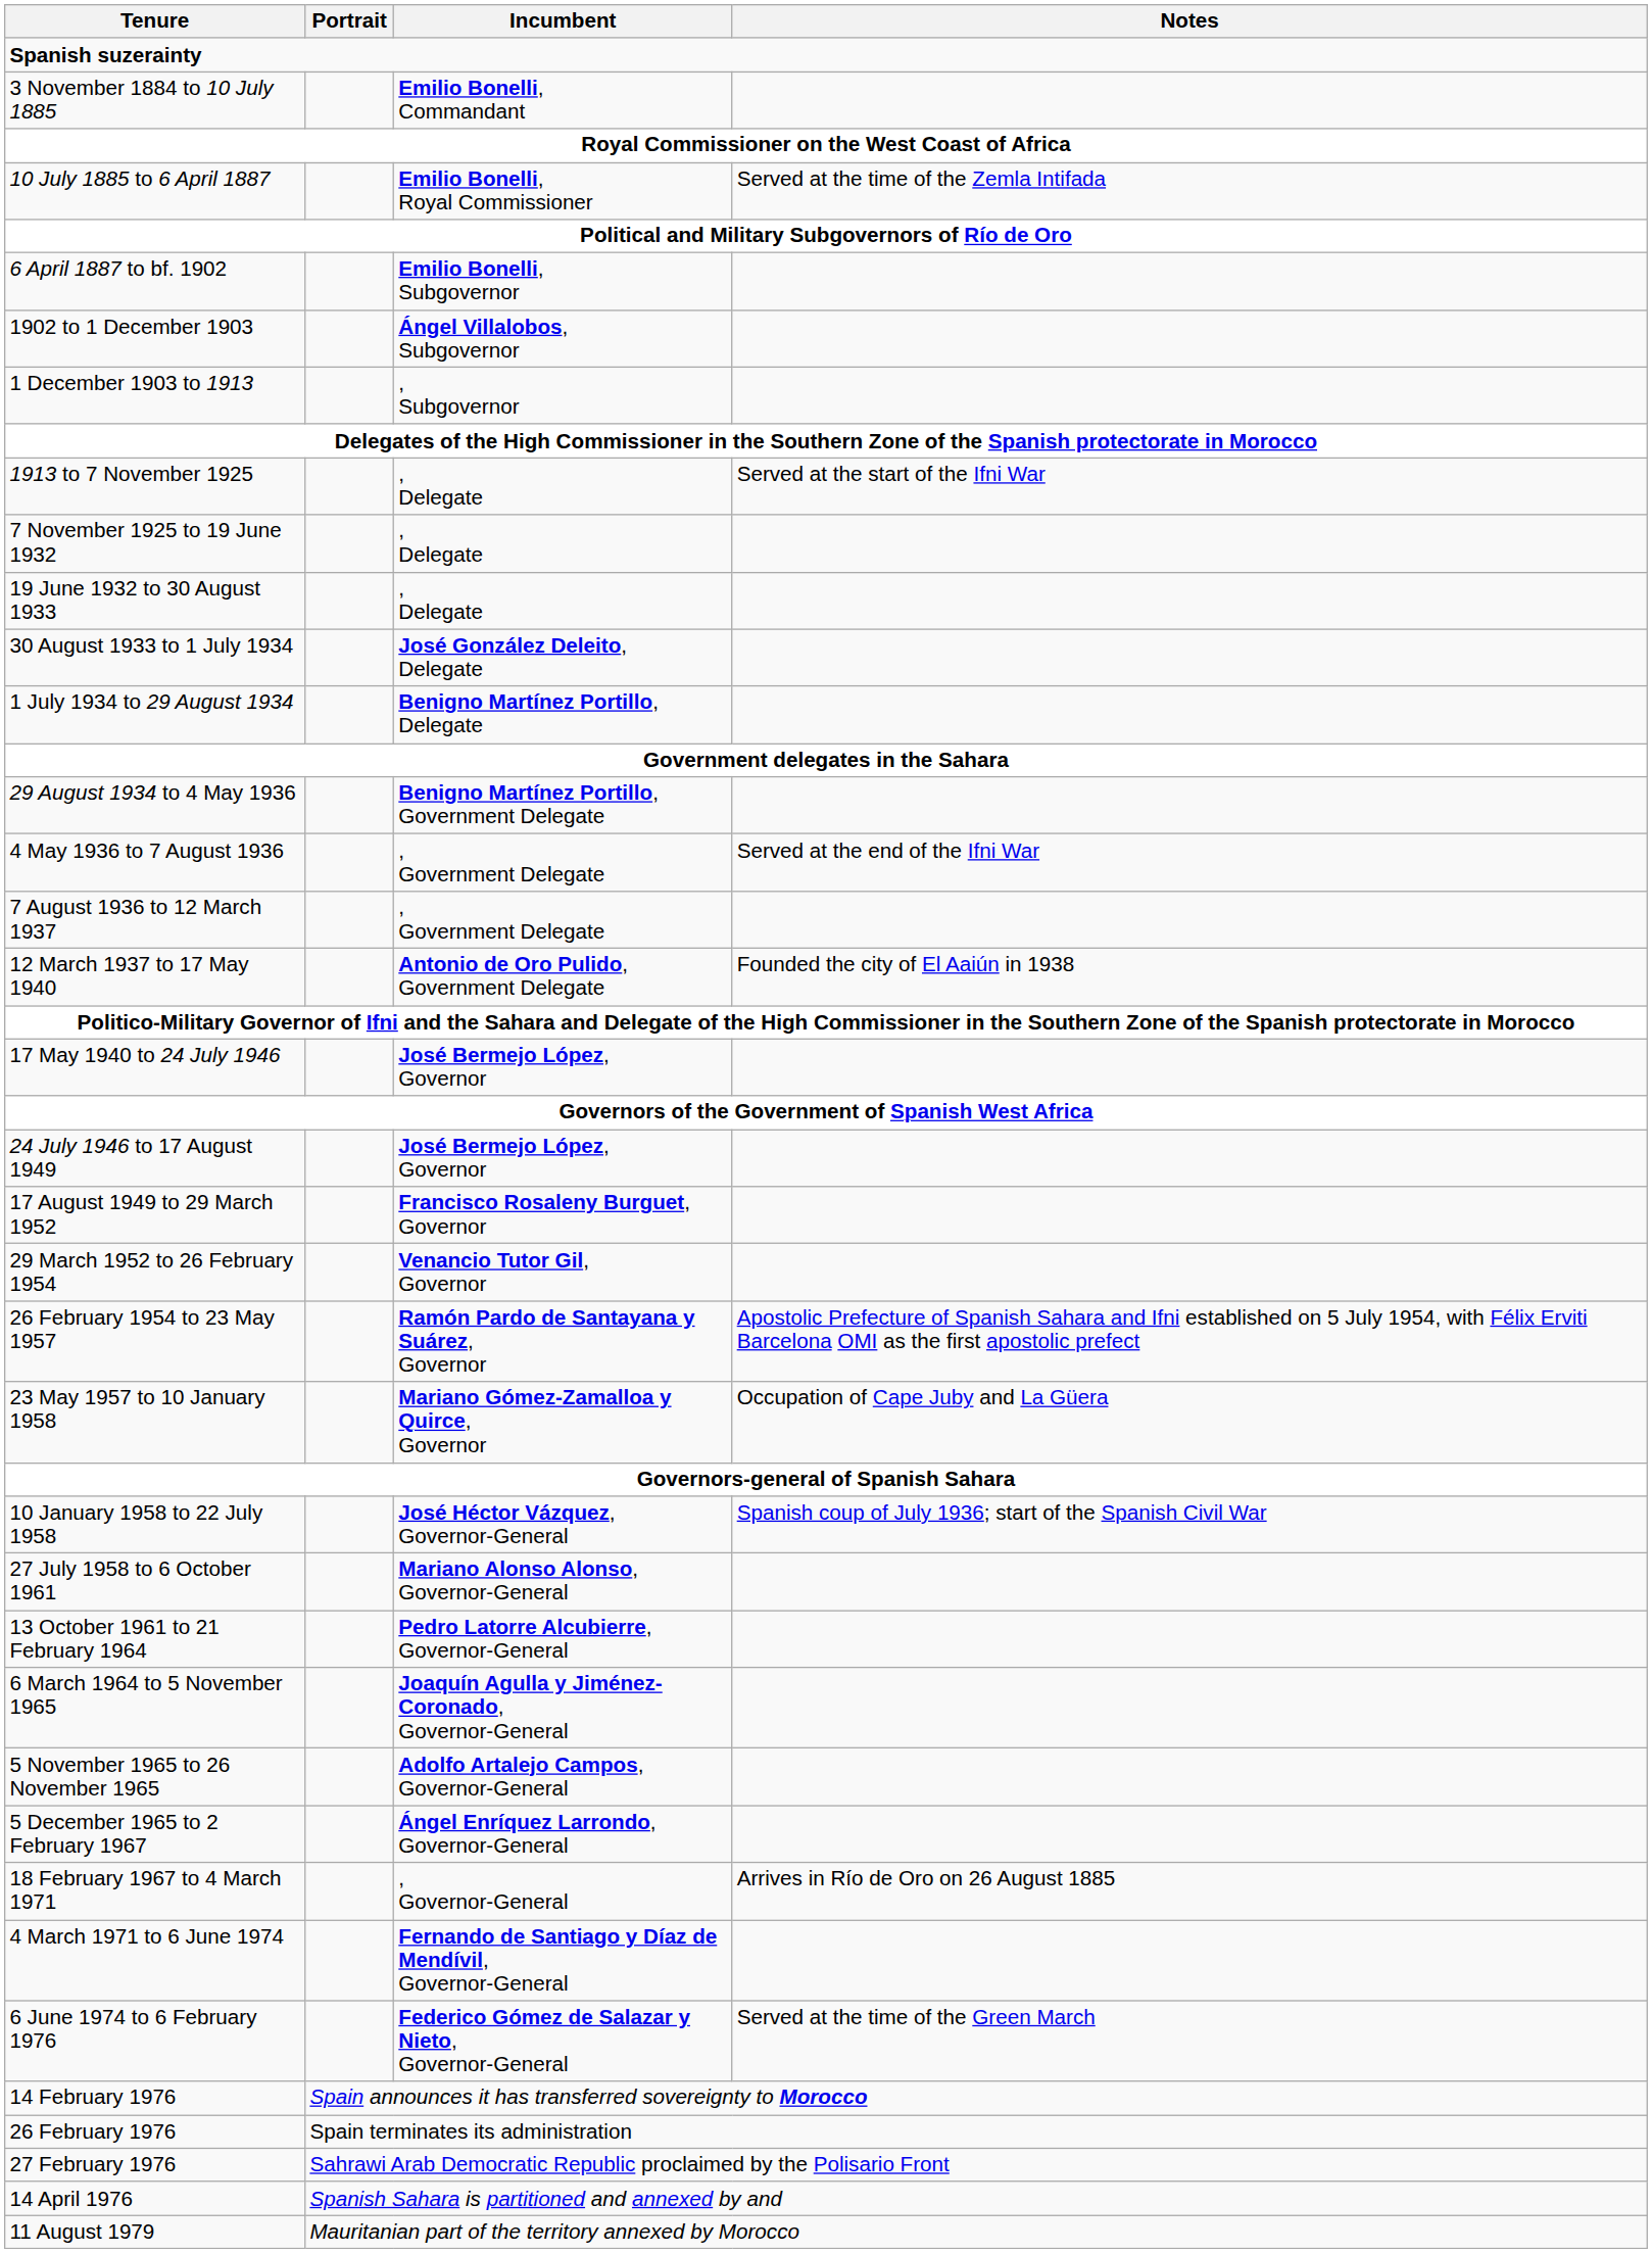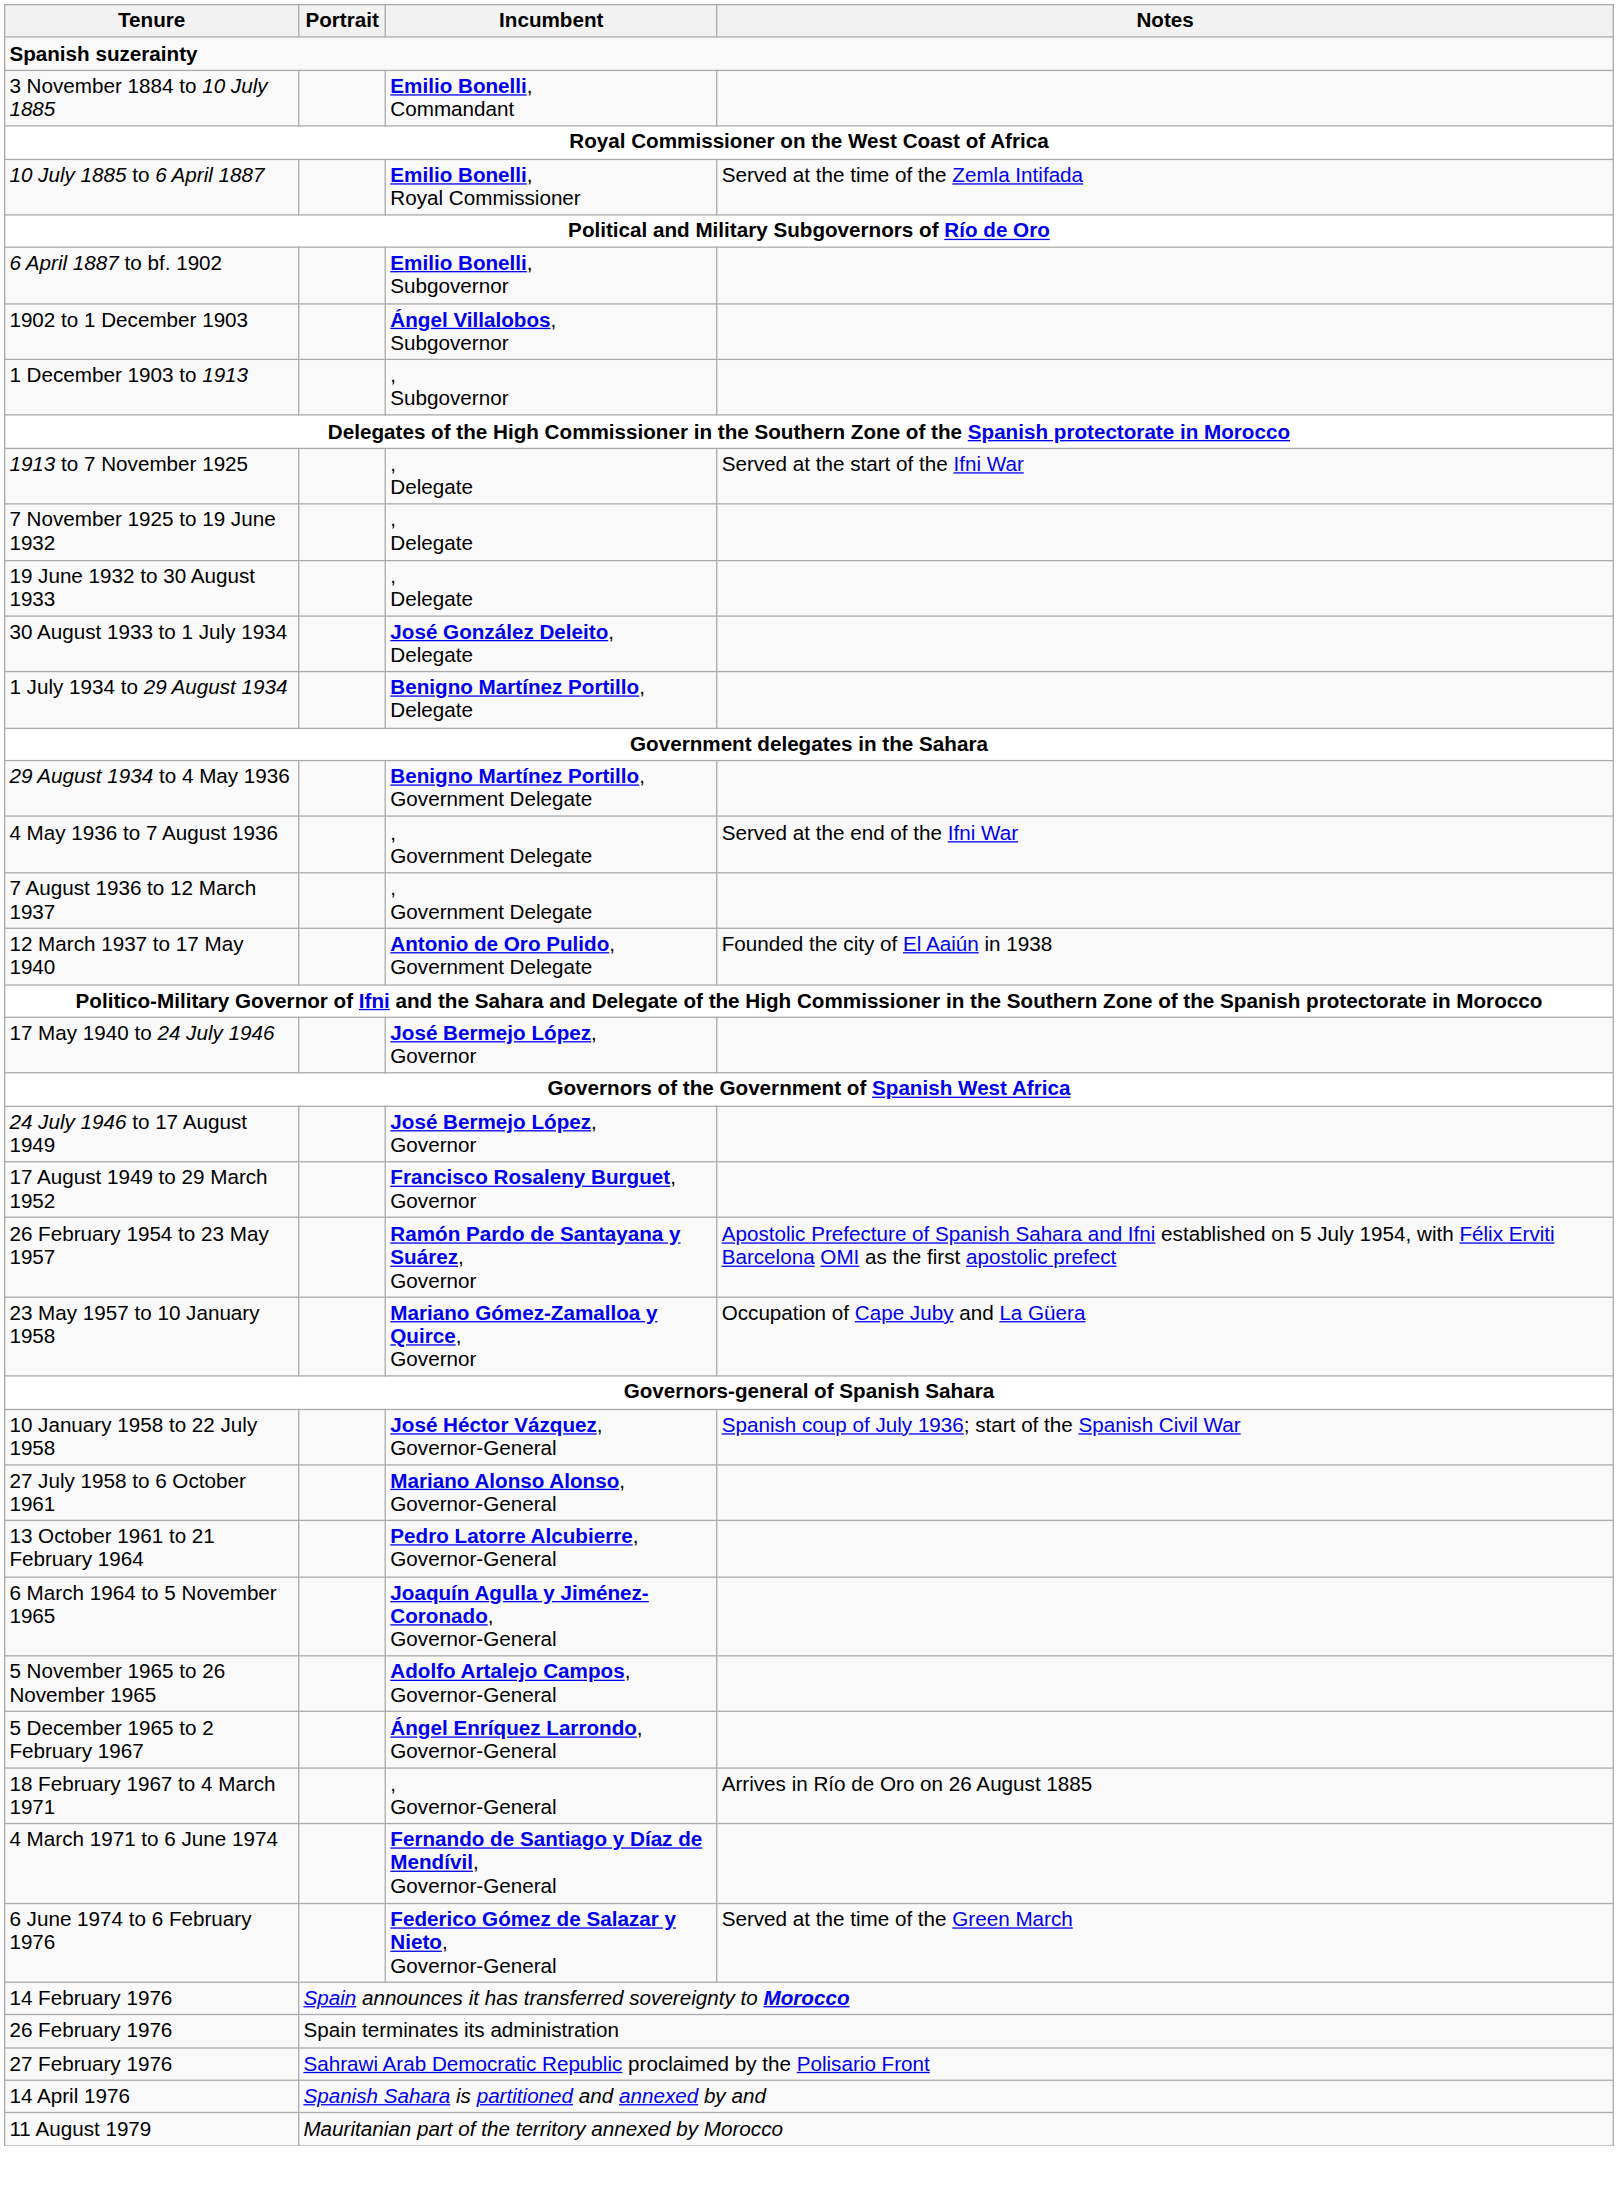 <table class="wikitable">
 <tr align=left>
 <th>Tenure</th>
 <th width=60px>Portrait</th>
 <th>Incumbent</th>
 <th>Notes</th>
 </tr>
 <tr valign=top>
 <td colspan="4"><strong>Spanish suzerainty</strong></td>
 </tr>
 <tr valign=top>
 <td>3 November 1884 to <em>10 July 1885</em></td>
 <td></td>
 <td><strong><a href='#'>Emilio Bonelli</a></strong>, <br>Commandant</td>
 <td></td>
 </tr>
 <tr align=center bgcolor="white">
 <td colspan="4"><strong>Royal Commissioner on the West Coast of Africa</strong></td>
 </tr>
 <tr valign=top>
 <td><em>10 July 1885</em> to <em>6 April 1887</em></td>
 <td></td>
 <td><strong><a href='#'>Emilio Bonelli</a></strong>, <br>Royal Commissioner</td>
 <td>Served at the time of the <a href='#'>Zemla Intifada</a></td>
 </tr>
 <tr align=center bgcolor="white">
 <td colspan="4"><strong>Political and Military Subgovernors of <a href='#'>Río de Oro</a></strong><br></td>
 </tr>
 <tr valign=top>
 <td><em>6 April 1887</em> to bf. 1902</td>
 <td></td>
 <td><strong><a href='#'>Emilio Bonelli</a></strong>, <br>Subgovernor</td>
 <td></td>
 </tr>
 <tr valign=top>
 <td>1902 to 1 December 1903</td>
 <td></td>
 <td><strong><a href='#'>Ángel Villalobos</a></strong>, <br>Subgovernor</td>
 <td></td>
 </tr>
 <tr valign=top>
 <td>1 December 1903 to <em>1913</em></td>
 <td></td>
 <td><strong></strong>, <br>Subgovernor</td>
 <td></td>
 </tr>
 <tr align=center bgcolor="white">
 <td colspan="4"><strong>Delegates of the High Commissioner in the Southern Zone of the <a href='#'>Spanish protectorate in Morocco</a></strong><br></td>
 </tr>
 <tr valign=top>
 <td><em>1913</em> to 7 November 1925</td>
 <td></td>
 <td><strong></strong>, <br>Delegate</td>
 <td>Served at the start of the <a href='#'>Ifni War</a></td>
 </tr>
 <tr valign=top>
 <td>7 November 1925 to 19 June 1932</td>
 <td></td>
 <td><strong></strong>, <br>Delegate</td>
 <td></td>
 </tr>
 <tr valign=top>
 <td>19 June 1932 to 30 August 1933</td>
 <td></td>
 <td><strong></strong>, <br>Delegate</td>
 <td></td>
 </tr>
 <tr valign=top>
 <td>30 August 1933 to 1 July 1934</td>
 <td></td>
 <td><strong><a href='#'>José González Deleito</a></strong>, <br>Delegate</td>
 <td></td>
 </tr>
 <tr valign=top>
 <td>1 July 1934 to <em>29 August 1934</em></td>
 <td></td>
 <td><strong><a href='#'>Benigno Martínez Portillo</a></strong>, <br>Delegate</td>
 <td></td>
 </tr>
 <tr align=center bgcolor="white">
 <td colspan="4"><strong>Government delegates in the Sahara</strong><br></td>
 </tr>
 <tr valign=top>
 <td><em>29 August 1934</em> to 4 May 1936</td>
 <td></td>
 <td><strong><a href='#'>Benigno Martínez Portillo</a></strong>, <br>Government Delegate</td>
 <td></td>
 </tr>
 <tr valign=top>
 <td>4 May 1936 to 7 August 1936</td>
 <td></td>
 <td><strong></strong>, <br>Government Delegate</td>
 <td>Served at the end of the <a href='#'>Ifni War</a></td>
 </tr>
 <tr valign=top>
 <td>7 August 1936 to 12 March 1937</td>
 <td></td>
 <td><strong></strong>, <br>Government Delegate</td>
 <td></td>
 </tr>
 <tr valign=top>
 <td>12 March 1937 to 17 May 1940</td>
 <td></td>
 <td><strong><a href='#'>Antonio de Oro Pulido</a></strong>, <br>Government Delegate</td>
 <td>Founded the city of <a href='#'>El Aaiún</a> in 1938</td>
 </tr>
 <tr align=center bgcolor="white">
 <td colspan="4"><strong>Politico-Military Governor of <a href='#'>Ifni</a> and the Sahara and Delegate of the High Commissioner in the Southern Zone of the Spanish protectorate in Morocco</strong><br></td>
 </tr>
 <tr valign=top>
 <td>17 May 1940 to <em>24 July 1946</em></td>
 <td></td>
 <td><strong><a href='#'>José Bermejo López</a></strong>, <br>Governor</td>
 <td></td>
 </tr>
 <tr align=center bgcolor="white">
 <td colspan="4"><strong>Governors of the Government of <a href='#'>Spanish West Africa</a></strong></td>
 </tr>
 <tr valign=top>
 <td><em>24 July 1946</em> to 17 August 1949</td>
 <td></td>
 <td><strong><a href='#'>José Bermejo López</a></strong>, <br>Governor</td>
 <td></td>
 </tr>
 <tr valign=top>
 <td>17 August 1949 to 29 March 1952</td>
 <td></td>
 <td><strong><a href='#'>Francisco Rosaleny Burguet</a></strong>, <br>Governor</td>
 <td></td>
 </tr>
 <tr valign=top>
-<td>29 March 1952 to 26 February 1954</td>
-<td></td>
-<td><strong><a href='#'>Venancio Tutor Gil</a></strong>, <br>Governor</td>
-<td></td>
-</tr>
-<tr valign=top>
 <td>26 February 1954 to 23 May 1957</td>
 <td></td>
 <td><strong><a href='#'>Ramón Pardo de Santayana y Suárez</a></strong>, <br>Governor</td>
 <td><a href='#'>Apostolic Prefecture of Spanish Sahara and Ifni</a> established on 5 July 1954, with <a href='#'>Félix Erviti Barcelona</a> <a href='#'>OMI</a> as the first <a href='#'>apostolic prefect</a></td>
 </tr>
 <tr valign=top>
 <td>23 May 1957 to 10 January 1958</td>
 <td></td>
 <td><strong><a href='#'>Mariano Gómez-Zamalloa y Quirce</a></strong>, <br>Governor</td>
 <td>Occupation of <a href='#'>Cape Juby</a> and <a href='#'>La Güera</a></td>
 </tr>
 <tr align=center bgcolor="white">
 <td colspan="4"><strong>Governors-general of Spanish Sahara</strong></td>
 </tr>
 <tr valign=top>
 <td>10 January 1958 to 22 July 1958</td>
 <td></td>
 <td><strong><a href='#'>José Héctor Vázquez</a></strong>, <br>Governor-General</td>
 <td><a href='#'>Spanish coup of July 1936</a>; start of the <a href='#'>Spanish Civil War</a></td>
 </tr>
 <tr valign=top>
 <td>27 July 1958 to 6 October 1961</td>
 <td></td>
 <td><strong><a href='#'>Mariano Alonso Alonso</a></strong>, <br>Governor-General</td>
 <td></td>
 </tr>
 <tr valign=top>
 <td>13 October 1961 to 21 February 1964</td>
 <td></td>
 <td><strong><a href='#'>Pedro Latorre Alcubierre</a></strong>, <br>Governor-General</td>
 <td></td>
 </tr>
 <tr valign=top>
 <td>6 March 1964 to 5 November 1965</td>
 <td></td>
 <td><strong><a href='#'>Joaquín Agulla y Jiménez-Coronado</a></strong>, <br>Governor-General</td>
 <td></td>
 </tr>
 <tr valign=top>
 <td>5 November 1965 to 26 November 1965</td>
 <td></td>
 <td><strong><a href='#'>Adolfo Artalejo Campos</a></strong>, <br>Governor-General</td>
 <td></td>
 </tr>
 <tr valign=top>
 <td>5 December 1965 to 2 February 1967</td>
 <td></td>
 <td><strong><a href='#'>Ángel Enríquez Larrondo</a></strong>, <br>Governor-General</td>
 <td></td>
 </tr>
 <tr valign=top>
 <td>18 February 1967 to 4 March 1971</td>
 <td></td>
 <td><strong></strong>, <br>Governor-General</td>
 <td>Arrives in Río de Oro on 26 August 1885</td>
 </tr>
 <tr valign=top>
 <td>4 March 1971 to 6 June 1974</td>
 <td></td>
 <td><strong><a href='#'>Fernando de Santiago y Díaz de Mendívil</a></strong>, <br>Governor-General</td>
 <td></td>
 </tr>
 <tr valign=top>
 <td>6 June 1974 to 6 February 1976</td>
 <td></td>
 <td><strong><a href='#'>Federico Gómez de Salazar y Nieto</a></strong>, <br>Governor-General</td>
 <td>Served at the time of the <a href='#'>Green March</a></td>
 </tr>
 <tr valign=top>
 <td>14 February 1976</td>
 <td colspan="3"><em><a href='#'>Spain</a> announces it has transferred sovereignty to <strong><a href='#'>Morocco</a><strong><em></td>
 </tr>
 <tr valign=top>
 <td>26 February 1976</td>
 <td colspan="3"></em>Spain terminates its administration<em></td>
 </tr>
 <tr valign=top>
 <td>27 February 1976</td>
 <td colspan="3"></em></strong><a href='#'>Sahrawi Arab Democratic Republic</a></strong> proclaimed by the <a href='#'>Polisario Front</a></em></td>
 </tr>
 <tr valign=top>
 <td>14 April 1976</td>
 <td colspan="3"><em><a href='#'>Spanish Sahara</a> is <a href='#'>partitioned</a> and <a href='#'>annexed</a> by  and </em></td>
 </tr>
 <tr valign=top>
 <td>11 August 1979</td>
 <td colspan="3"><em>Mauritanian part of the territory annexed by Morocco</em></td>
 </tr>
 </table>
